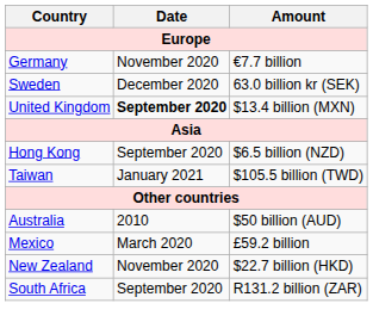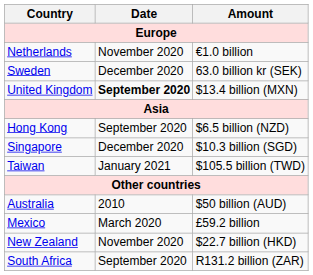 <table class="wikitable">
 <tr>
 <th>Country</th>
 <th>Date</th>
 <th>Amount</th>
 </tr>
 <tr>
 <th colspan=3 style="text-align:center;background:#FFDDDD;">Europe</th>
 </tr>
 <tr>
-<td><a href='#'>Germany</a></td>
+<td><a href='#'>Netherlands</a></td>
 <td>November 2020</td>
-<td>€7.7 billion</td>
+<td>€1.0 billion</td>
 </tr>
 <tr>
 <td><a href='#'>Sweden</a></td>
 <td>December 2020</td>
 <td>63.0 billion kr (SEK)</td>
 </tr>
 <tr>
 <td><a href='#'>United Kingdom</a></td>
 <td><strong>September 2020</strong></td>
 <td>$13.4 billion (MXN)</td>
 </tr>
 <tr>
 <th colspan=3 style="text-align:center;background:#FFDDDD;">Asia</th>
 </tr>
 <tr>
 <td><a href='#'>Hong Kong</a></td>
 <td>September 2020</td>
 <td>$6.5 billion (NZD)</td>
+</tr>
+<tr>
+<td><a href='#'>Singapore</a></td>
+<td>December 2020</td>
+<td>$10.3 billion (SGD)</td>
 </tr>
 <tr>
 <td><a href='#'>Taiwan</a></td>
 <td>January 2021</td>
 <td>$105.5 billion (TWD)</td>
 </tr>
 <tr>
 <th colspan=3 style="text-align:center;background:#FFDDDD;">Other countries</th>
 </tr>
 <tr>
 <td><a href='#'>Australia</a></td>
 <td>2010</td>
 <td>$50 billion (AUD)</td>
 </tr>
 <tr>
 <td><a href='#'>Mexico</a></td>
 <td>March 2020</td>
 <td>£59.2 billion</td>
 </tr>
 <tr>
 <td><a href='#'>New Zealand</a></td>
 <td>November 2020</td>
 <td>$22.7 billion (HKD)</td>
 </tr>
 <tr>
 <td><a href='#'>South Africa</a></td>
 <td>September 2020</td>
 <td>R131.2 billion (ZAR)</td>
 </tr>
 </table>
